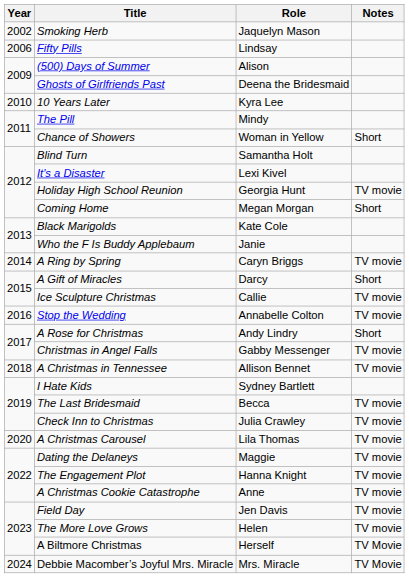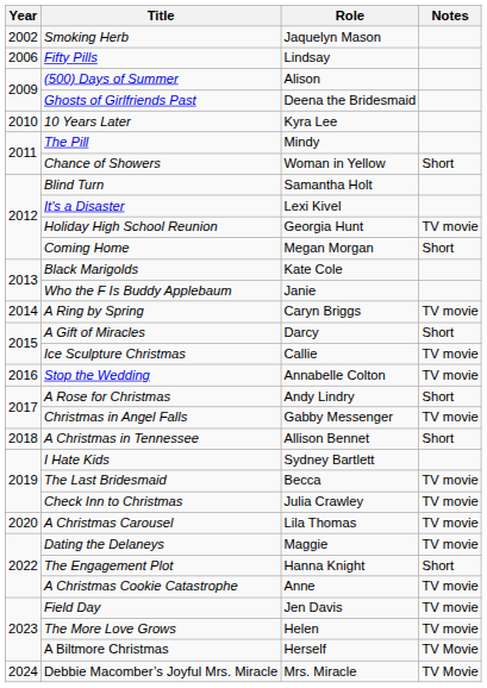 <table class="wikitable sortable">
 <tr>
 <th>Year</th>
 <th>Title</th>
 <th>Role</th>
 <th>Notes</th>
 </tr>
 <tr>
 <td>2002</td>
 <td><em>Smoking Herb</em></td>
 <td>Jaquelyn Mason</td>
 <td></td>
 </tr>
 <tr>
 <td>2006</td>
 <td><em><a href='#'>Fifty Pills</a></em></td>
 <td>Lindsay</td>
 <td></td>
 </tr>
 <tr>
 <td rowspan="2">2009</td>
 <td><em><a href='#'>(500) Days of Summer</a></em></td>
 <td>Alison</td>
 <td></td>
 </tr>
 <tr>
 <td><em><a href='#'>Ghosts of Girlfriends Past</a></em></td>
 <td>Deena the Bridesmaid</td>
 <td></td>
 </tr>
 <tr>
 <td>2010</td>
 <td><em>10 Years Later</em></td>
 <td>Kyra Lee</td>
 <td></td>
 </tr>
 <tr>
 <td rowspan="2">2011</td>
 <td><em><a href='#'>The Pill</a></em></td>
 <td>Mindy</td>
 <td></td>
 </tr>
 <tr>
 <td><em>Chance of Showers</em></td>
 <td>Woman in Yellow</td>
 <td>Short</td>
 </tr>
 <tr>
 <td rowspan="4">2012</td>
 <td><em>Blind Turn</em></td>
 <td>Samantha Holt</td>
 <td></td>
 </tr>
 <tr>
 <td><em><a href='#'>It's a Disaster</a></em></td>
 <td>Lexi Kivel</td>
 <td></td>
 </tr>
 <tr>
 <td><em>Holiday High School Reunion</em></td>
 <td>Georgia Hunt</td>
 <td>TV movie</td>
 </tr>
 <tr>
 <td><em>Coming Home</em></td>
 <td>Megan Morgan</td>
 <td>Short</td>
 </tr>
 <tr>
 <td rowspan="2">2013</td>
 <td><em>Black Marigolds</em></td>
 <td>Kate Cole</td>
 <td></td>
 </tr>
 <tr>
 <td><em>Who the F Is Buddy Applebaum</em></td>
 <td>Janie</td>
 <td></td>
 </tr>
 <tr>
 <td>2014</td>
 <td><em>A Ring by Spring</em></td>
 <td>Caryn Briggs</td>
 <td>TV movie</td>
 </tr>
 <tr>
 <td rowspan="2">2015</td>
 <td><em>A Gift of Miracles</em></td>
 <td>Darcy</td>
 <td>Short</td>
 </tr>
 <tr>
 <td><em>Ice Sculpture Christmas</em></td>
 <td>Callie</td>
 <td>TV movie</td>
 </tr>
 <tr>
 <td>2016</td>
 <td><em><a href='#'>Stop the Wedding</a></em></td>
 <td>Annabelle Colton</td>
 <td>TV movie</td>
 </tr>
 <tr>
 <td rowspan="2">2017</td>
 <td><em>A Rose for Christmas</em></td>
 <td>Andy Lindry</td>
 <td>Short</td>
 </tr>
 <tr>
 <td><em>Christmas in Angel Falls</em></td>
 <td>Gabby Messenger</td>
 <td>TV movie</td>
 </tr>
 <tr>
 <td>2018</td>
 <td><em>A Christmas in Tennessee</em></td>
 <td>Allison Bennet</td>
-<td>TV movie</td>
+<td>Short</td>
 </tr>
 <tr>
 <td rowspan="3">2019</td>
 <td><em>I Hate Kids</em></td>
 <td>Sydney Bartlett</td>
 <td></td>
 </tr>
 <tr>
 <td><em>The Last Bridesmaid</em></td>
 <td>Becca</td>
 <td>TV movie</td>
 </tr>
 <tr>
 <td><em>Check Inn to Christmas</em></td>
 <td>Julia Crawley</td>
 <td>TV movie</td>
 </tr>
 <tr>
 <td>2020</td>
 <td><em>A Christmas Carousel</em></td>
 <td>Lila Thomas</td>
 <td>TV movie</td>
 </tr>
 <tr>
 <td rowspan=3>2022</td>
 <td><em>Dating the Delaneys</em></td>
 <td>Maggie</td>
 <td>TV movie</td>
 </tr>
 <tr>
 <td><em>The Engagement Plot</em></td>
 <td>Hanna Knight</td>
-<td>TV movie</td>
+<td>Short</td>
 </tr>
 <tr>
 <td><em>A Christmas Cookie Catastrophe</em></td>
 <td>Anne</td>
 <td>TV movie</td>
 </tr>
 <tr>
 <td rowspan=3>2023</td>
 <td><em>Field Day</em></td>
 <td>Jen Davis</td>
 <td>TV movie</td>
 </tr>
 <tr>
 <td><em>The More Love Grows</em></td>
 <td>Helen</td>
 <td>TV movie</td>
 </tr>
 <tr>
 <td>A Biltmore Christmas</td>
 <td>Herself</td>
 <td>TV Movie</td>
 </tr>
 <tr>
 <td rowspan=1>2024</td>
 <td>Debbie Macomber’s Joyful Mrs. Miracle</td>
 <td>Mrs. Miracle</td>
 <td>TV Movie</td>
 </tr>
 </table>
